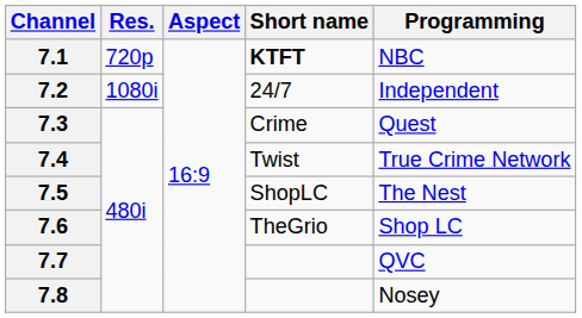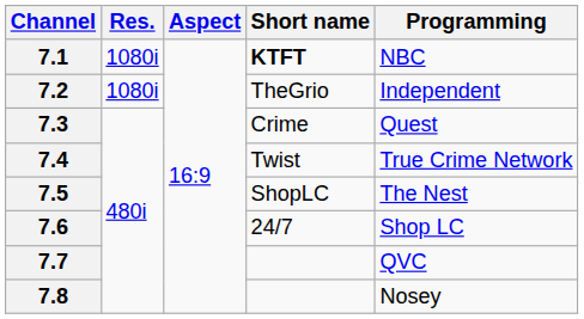 <table class="wikitable">
 <tr>
 <th scope = "col"><a href='#'>Channel</a></th>
 <th scope = "col"><a href='#'>Res.</a></th>
 <th scope = "col"><a href='#'>Aspect</a></th>
 <th scope = "col">Short name</th>
 <th scope = "col">Programming</th>
 </tr>
 <tr>
 <th scope = "row">7.1</th>
-<td><a href='#'>720p</a></td>
+<td><a href='#'>1080i</a></td>
 <td rowspan=8><a href='#'>16:9</a></td>
 <td><strong>KTFT</strong></td>
 <td><a href='#'>NBC</a></td>
 </tr>
 <tr>
 <th scope = "row">7.2</th>
 <td><a href='#'>1080i</a></td>
-<td>24/7</td>
+<td>TheGrio</td>
 <td><a href='#'>Independent</a></td>
 </tr>
 <tr>
 <th scope = "row">7.3</th>
 <td rowspan="6"><a href='#'>480i</a></td>
 <td>Crime</td>
 <td><a href='#'>Quest</a></td>
 </tr>
 <tr>
 <th scope = "row">7.4</th>
 <td>Twist</td>
 <td><a href='#'>True Crime Network</a></td>
 </tr>
 <tr>
 <th scope = "row">7.5</th>
 <td>ShopLC</td>
 <td><a href='#'>The Nest</a></td>
 </tr>
 <tr>
 <th scope = "row">7.6</th>
-<td>TheGrio</td>
+<td>24/7</td>
 <td><a href='#'>Shop LC</a></td>
 </tr>
 <tr>
 <th scope = "row">7.7</th>
 <td></td>
 <td><a href='#'>QVC</a></td>
 </tr>
 <tr>
 <th scope = "row">7.8</th>
 <td></td>
 <td>Nosey</td>
 </tr>
 </table>
